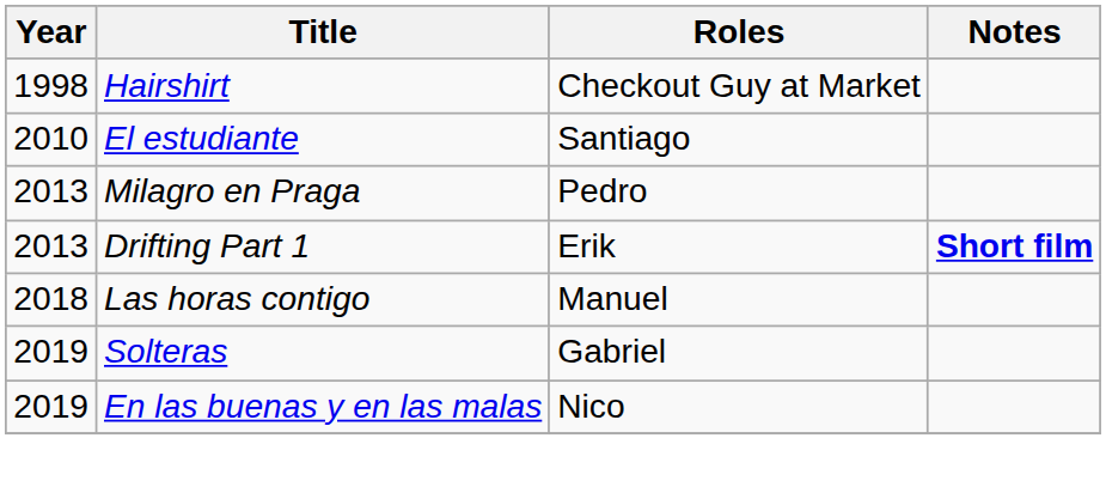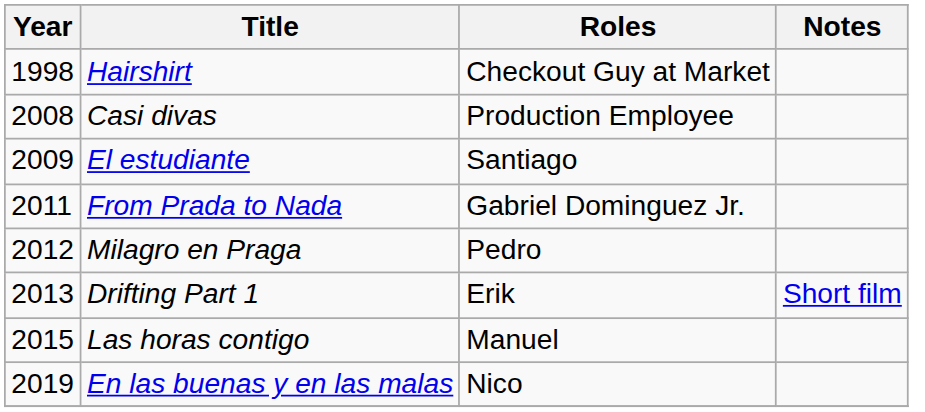 <table class="wikitable sortable">
 <tr>
 <th>Year</th>
 <th>Title</th>
 <th>Roles</th>
 <th>Notes</th>
 </tr>
 <tr>
 <td>1998</td>
 <td><em><a href='#'>Hairshirt</a></em></td>
 <td>Checkout Guy at Market</td>
 <td></td>
 </tr>
 <tr>
-<td>2010</td>
+<td>2008</td>
+<td><em>Casi divas</em></td>
+<td>Production Employee</td>
+<td></td>
+</tr>
+<tr>
+<td>2009</td>
 <td><em><a href='#'>El estudiante</a></em></td>
 <td>Santiago</td>
 <td></td>
 </tr>
 <tr>
-<td>2013</td>
+<td>2011</td>
+<td><em><a href='#'>From Prada to Nada</a></em></td>
+<td>Gabriel Dominguez Jr.</td>
+<td></td>
+</tr>
+<tr>
+<td>2012</td>
 <td><em>Milagro en Praga</em></td>
 <td>Pedro</td>
 <td></td>
 </tr>
 <tr>
 <td>2013</td>
 <td><em>Drifting Part 1</em></td>
 <td>Erik</td>
-<td><strong><a href='#'>Short film</a></strong></td>
+<td><a href='#'>Short film</a></td>
 </tr>
 <tr>
-<td>2018</td>
+<td>2015</td>
 <td><em>Las horas contigo</em></td>
 <td>Manuel</td>
-<td></td>
-</tr>
-<tr>
-<td>2019</td>
-<td><em><a href='#'>Solteras</a></em></td>
-<td>Gabriel</td>
 <td></td>
 </tr>
 <tr>
 <td>2019</td>
 <td><em><a href='#'>En las buenas y en las malas</a></em></td>
 <td>Nico</td>
 <td></td>
 </tr>
 <tr>
 </tr>
 </table>
